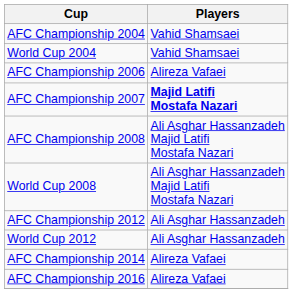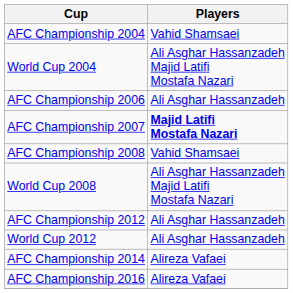 <table class="wikitable" style="text-align: left">
 <tr style="text-align: center">
 <th>Cup</th>
 <th>Players</th>
 </tr>
 <tr>
 <td align="left"> <a href='#'>AFC Championship 2004</a></td>
 <td> <a href='#'>Vahid Shamsaei</a></td>
 </tr>
 <tr>
 <td align="left"> <a href='#'>World Cup 2004</a></td>
-<td> <a href='#'>Vahid Shamsaei</a></td>
+<td> <a href='#'>Ali Asghar Hassanzadeh</a> <br>  <a href='#'>Majid Latifi</a> <br>  <a href='#'>Mostafa Nazari</a></td>
 </tr>
 <tr>
 <td align="left"> <a href='#'>AFC Championship 2006</a></td>
-<td> <a href='#'>Alireza Vafaei</a></td>
+<td> <a href='#'>Ali Asghar Hassanzadeh</a></td>
 </tr>
 <tr>
 <td align="left"> <a href='#'>AFC Championship 2007</a></td>
 <td><strong> <a href='#'>Majid Latifi</a> <br>  <a href='#'>Mostafa Nazari</a></strong></td>
 </tr>
 <tr>
 <td align="left"> <a href='#'>AFC Championship 2008</a></td>
-<td> <a href='#'>Ali Asghar Hassanzadeh</a> <br>  <a href='#'>Majid Latifi</a> <br>  <a href='#'>Mostafa Nazari</a></td>
+<td> <a href='#'>Vahid Shamsaei</a></td>
 </tr>
 <tr>
 <td align="left"> <a href='#'>World Cup 2008</a></td>
 <td> <a href='#'>Ali Asghar Hassanzadeh</a> <br>  <a href='#'>Majid Latifi</a> <br>  <a href='#'>Mostafa Nazari</a></td>
 </tr>
 <tr>
 <td align="left"> <a href='#'>AFC Championship 2012</a></td>
 <td> <a href='#'>Ali Asghar Hassanzadeh</a></td>
 </tr>
 <tr>
 <td align="left"> <a href='#'>World Cup 2012</a></td>
 <td> <a href='#'>Ali Asghar Hassanzadeh</a></td>
 </tr>
 <tr>
 <td align="left"> <a href='#'>AFC Championship 2014</a></td>
 <td> <a href='#'>Alireza Vafaei</a></td>
 </tr>
 <tr>
 <td align="left"> <a href='#'>AFC Championship 2016</a></td>
 <td> <a href='#'>Alireza Vafaei</a></td>
 </tr>
 <tr>
 </tr>
 </table>
